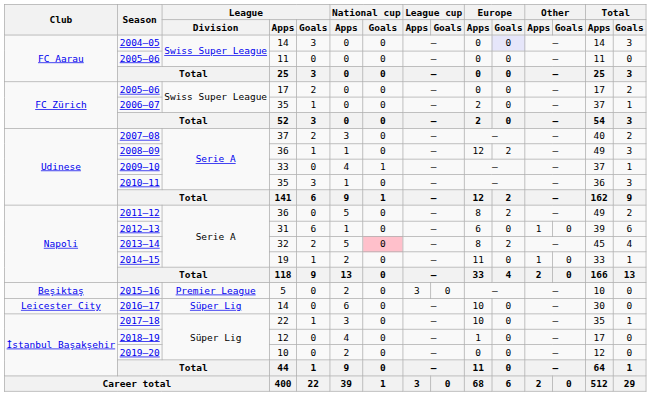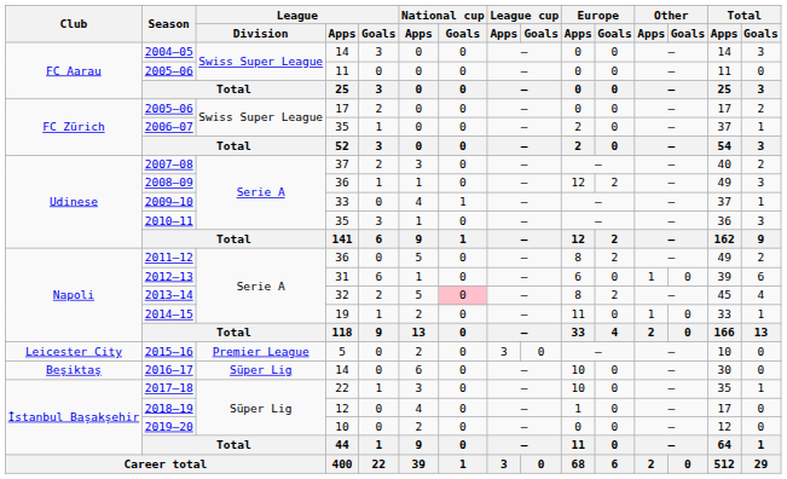 <table class="wikitable" style="text-align:center">
 <tr>
 <th rowspan="2">Club</th>
 <th rowspan="2">Season</th>
 <th colspan="3">League</th>
 <th colspan="2">National cup</th>
 <th colspan="2">League cup</th>
 <th colspan="2">Europe</th>
 <th colspan="2">Other</th>
 <th colspan="2">Total</th>
 </tr>
 <tr>
 <th>Division</th>
 <th>Apps</th>
 <th>Goals</th>
 <th>Apps</th>
 <th>Goals</th>
 <th>Apps</th>
 <th>Goals</th>
 <th>Apps</th>
 <th>Goals</th>
 <th>Apps</th>
 <th>Goals</th>
 <th>Apps</th>
 <th>Goals</th>
 </tr>
 <tr>
 <td rowspan="3"><a href='#'>FC Aarau</a></td>
 <td><a href='#'>2004–05</a></td>
 <td rowspan="2"><a href='#'>Swiss Super League</a></td>
 <td>14</td>
 <td>3</td>
 <td>0</td>
 <td>0</td>
 <td colspan="2">—</td>
 <td>0</td>
-<td style="background: lavender;">0</td>
+<td>0</td>
 <td colspan="2">—</td>
 <td>14</td>
 <td>3</td>
 </tr>
 <tr>
 <td><a href='#'>2005–06</a></td>
 <td>11</td>
 <td>0</td>
 <td>0</td>
 <td>0</td>
 <td colspan="2">—</td>
 <td>0</td>
 <td>0</td>
 <td colspan="2">—</td>
 <td>11</td>
 <td>0</td>
 </tr>
 <tr>
 <th colspan="2">Total</th>
 <th>25</th>
 <th>3</th>
 <th>0</th>
 <th>0</th>
 <th colspan="2">—</th>
 <th>0</th>
 <th>0</th>
 <th colspan="2">—</th>
 <th>25</th>
 <th>3</th>
 </tr>
 <tr>
 <td rowspan="3"><a href='#'>FC Zürich</a></td>
 <td><a href='#'>2005–06</a></td>
 <td rowspan="2">Swiss Super League</td>
 <td>17</td>
 <td>2</td>
 <td>0</td>
 <td>0</td>
 <td colspan="2">—</td>
 <td>0</td>
 <td>0</td>
 <td colspan="2">—</td>
 <td>17</td>
 <td>2</td>
 </tr>
 <tr>
 <td><a href='#'>2006–07</a></td>
 <td>35</td>
 <td>1</td>
 <td>0</td>
 <td>0</td>
 <td colspan="2">—</td>
 <td>2</td>
 <td>0</td>
 <td colspan="2">—</td>
 <td>37</td>
 <td>1</td>
 </tr>
 <tr>
 <th colspan="2">Total</th>
 <th>52</th>
 <th>3</th>
 <th>0</th>
 <th>0</th>
 <th colspan="2">—</th>
 <th>2</th>
 <th>0</th>
 <th colspan="2">—</th>
 <th>54</th>
 <th>3</th>
 </tr>
 <tr>
 <td rowspan="5"><a href='#'>Udinese</a></td>
 <td><a href='#'>2007–08</a></td>
 <td rowspan="4"><a href='#'>Serie A</a></td>
 <td>37</td>
 <td>2</td>
 <td>3</td>
 <td>0</td>
 <td colspan="2">—</td>
 <td colspan="2">—</td>
 <td colspan="2">—</td>
 <td>40</td>
 <td>2</td>
 </tr>
 <tr>
 <td><a href='#'>2008–09</a></td>
 <td>36</td>
 <td>1</td>
 <td>1</td>
 <td>0</td>
 <td colspan="2">—</td>
 <td>12</td>
 <td>2</td>
 <td colspan="2">—</td>
 <td>49</td>
 <td>3</td>
 </tr>
 <tr>
 <td><a href='#'>2009–10</a></td>
 <td>33</td>
 <td>0</td>
 <td>4</td>
 <td>1</td>
 <td colspan="2">—</td>
 <td colspan="2">—</td>
 <td colspan="2">—</td>
 <td>37</td>
 <td>1</td>
 </tr>
 <tr>
 <td><a href='#'>2010–11</a></td>
 <td>35</td>
 <td>3</td>
 <td>1</td>
 <td>0</td>
 <td colspan="2">—</td>
 <td colspan="2">—</td>
 <td colspan="2">—</td>
 <td>36</td>
 <td>3</td>
 </tr>
 <tr>
 <th colspan="2">Total</th>
 <th>141</th>
 <th>6</th>
 <th>9</th>
 <th>1</th>
 <th colspan="2">—</th>
 <th>12</th>
 <th>2</th>
 <th colspan="2">—</th>
 <th>162</th>
 <th>9</th>
 </tr>
 <tr>
 <td rowspan="5"><a href='#'>Napoli</a></td>
 <td><a href='#'>2011–12</a></td>
 <td rowspan="4">Serie A</td>
 <td>36</td>
 <td>0</td>
 <td>5</td>
 <td>0</td>
 <td colspan="2">—</td>
 <td>8</td>
 <td>2</td>
 <td colspan="2">—</td>
 <td>49</td>
 <td>2</td>
 </tr>
 <tr>
 <td><a href='#'>2012–13</a></td>
 <td>31</td>
 <td>6</td>
 <td>1</td>
 <td>0</td>
 <td colspan="2">—</td>
 <td>6</td>
 <td>0</td>
 <td>1</td>
 <td>0</td>
 <td>39</td>
 <td>6</td>
 </tr>
 <tr>
 <td><a href='#'>2013–14</a></td>
 <td>32</td>
 <td>2</td>
 <td>5</td>
 <td style="background: pink;">0</td>
 <td colspan="2">—</td>
 <td>8</td>
 <td>2</td>
 <td colspan="2">—</td>
 <td>45</td>
 <td>4</td>
 </tr>
 <tr>
 <td><a href='#'>2014–15</a></td>
 <td>19</td>
 <td>1</td>
 <td>2</td>
 <td>0</td>
 <td colspan="2">—</td>
 <td>11</td>
 <td>0</td>
 <td>1</td>
 <td>0</td>
 <td>33</td>
 <td>1</td>
 </tr>
 <tr>
 <th colspan="2">Total</th>
 <th>118</th>
 <th>9</th>
 <th>13</th>
 <th>0</th>
 <th colspan="2">—</th>
 <th>33</th>
 <th>4</th>
 <th>2</th>
 <th>0</th>
 <th>166</th>
 <th>13</th>
 </tr>
 <tr>
-<td><a href='#'>Beşiktaş</a></td>
+<td><a href='#'>Leicester City</a></td>
 <td><a href='#'>2015–16</a></td>
 <td><a href='#'>Premier League</a></td>
 <td>5</td>
 <td>0</td>
 <td>2</td>
 <td>0</td>
 <td>3</td>
 <td>0</td>
 <td colspan="2">—</td>
 <td colspan="2">—</td>
 <td>10</td>
 <td>0</td>
 </tr>
 <tr>
-<td><a href='#'>Leicester City</a></td>
+<td><a href='#'>Beşiktaş</a></td>
 <td><a href='#'>2016–17</a></td>
 <td><a href='#'>Süper Lig</a></td>
 <td>14</td>
 <td>0</td>
 <td>6</td>
 <td>0</td>
 <td colspan="2">—</td>
 <td>10</td>
 <td>0</td>
 <td colspan="2">—</td>
 <td>30</td>
 <td>0</td>
 </tr>
 <tr>
 <td rowspan="4"><a href='#'>İstanbul Başakşehir</a></td>
 <td><a href='#'>2017–18</a></td>
 <td rowspan="3">Süper Lig</td>
 <td>22</td>
 <td>1</td>
 <td>3</td>
 <td>0</td>
 <td colspan="2">—</td>
 <td>10</td>
 <td>0</td>
 <td colspan="2">—</td>
 <td>35</td>
 <td>1</td>
 </tr>
 <tr>
 <td><a href='#'>2018–19</a></td>
 <td>12</td>
 <td>0</td>
 <td>4</td>
 <td>0</td>
 <td colspan="2">—</td>
 <td>1</td>
 <td>0</td>
 <td colspan="2">—</td>
 <td>17</td>
 <td>0</td>
 </tr>
 <tr>
 <td><a href='#'>2019–20</a></td>
 <td>10</td>
 <td>0</td>
 <td>2</td>
 <td>0</td>
 <td colspan="2">—</td>
 <td>0</td>
 <td>0</td>
 <td colspan="2">—</td>
 <td>12</td>
 <td>0</td>
 </tr>
 <tr>
 <th colspan="2">Total</th>
 <th>44</th>
 <th>1</th>
 <th>9</th>
 <th>0</th>
 <th colspan="2">—</th>
 <th>11</th>
 <th>0</th>
 <th colspan="2">—</th>
 <th>64</th>
 <th>1</th>
 </tr>
 <tr>
 <th colspan="3">Career total</th>
 <th>400</th>
 <th>22</th>
 <th>39</th>
 <th>1</th>
 <th>3</th>
 <th>0</th>
 <th>68</th>
 <th>6</th>
 <th>2</th>
 <th>0</th>
 <th>512</th>
 <th>29</th>
 </tr>
 </table>
